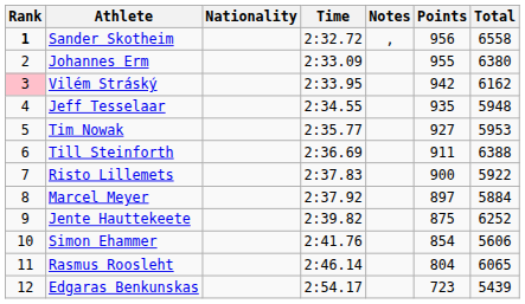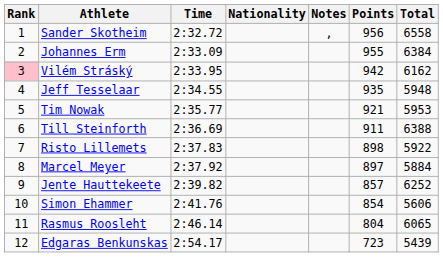 <table class="wikitable sortable" style="text-align:center">
 <tr>
 <th>Rank</th>
 <th>Athlete</th>
+<th>Time</th>
 <th>Nationality</th>
-<th>Time</th>
 <th>Notes</th>
 <th>Points</th>
 <th>Total</th>
 </tr>
 <tr>
-<td><strong>1</strong></td>
+<td>1</td>
 <td align="left"><a href='#'>Sander Skotheim</a></td>
+<td>2:32.72</td>
 <td align="left"></td>
-<td>2:32.72</td>
 <td>, </td>
 <td>956</td>
 <td>6558</td>
 </tr>
 <tr>
 <td>2</td>
 <td align="left"><a href='#'>Johannes Erm</a></td>
+<td>2:33.09</td>
 <td align="left"></td>
-<td>2:33.09</td>
 <td></td>
 <td>955</td>
-<td>6380</td>
+<td>6384</td>
 </tr>
 <tr>
 <td style="background: pink;">3</td>
 <td align="left"><a href='#'>Vilém Stráský</a></td>
+<td>2:33.95</td>
 <td align="left"></td>
-<td>2:33.95</td>
 <td></td>
 <td>942</td>
 <td>6162</td>
 </tr>
 <tr>
 <td>4</td>
 <td align="left"><a href='#'>Jeff Tesselaar</a></td>
+<td>2:34.55</td>
 <td align="left"></td>
-<td>2:34.55</td>
 <td></td>
 <td>935</td>
 <td>5948</td>
 </tr>
 <tr>
 <td>5</td>
 <td align="left"><a href='#'>Tim Nowak</a></td>
+<td>2:35.77</td>
 <td align="left"></td>
-<td>2:35.77</td>
 <td></td>
-<td>927</td>
+<td>921</td>
 <td>5953</td>
 </tr>
 <tr>
 <td>6</td>
 <td align="left"><a href='#'>Till Steinforth</a></td>
+<td>2:36.69</td>
 <td align="left"></td>
-<td>2:36.69</td>
 <td></td>
 <td>911</td>
 <td>6388</td>
 </tr>
 <tr>
 <td>7</td>
 <td align="left"><a href='#'>Risto Lillemets</a></td>
+<td>2:37.83</td>
 <td align="left"></td>
-<td>2:37.83</td>
 <td></td>
-<td>900</td>
+<td>898</td>
 <td>5922</td>
 </tr>
 <tr>
 <td>8</td>
 <td align="left"><a href='#'>Marcel Meyer</a></td>
+<td>2:37.92</td>
 <td align="left"></td>
-<td>2:37.92</td>
 <td></td>
 <td>897</td>
 <td>5884</td>
 </tr>
 <tr>
 <td>9</td>
 <td align="left"><a href='#'>Jente Hauttekeete</a></td>
+<td>2:39.82</td>
 <td align="left"></td>
-<td>2:39.82</td>
 <td></td>
-<td>875</td>
+<td>857</td>
 <td>6252</td>
 </tr>
 <tr>
 <td>10</td>
 <td align="left"><a href='#'>Simon Ehammer</a></td>
+<td>2:41.76</td>
 <td align="left"></td>
-<td>2:41.76</td>
 <td></td>
 <td>854</td>
 <td>5606</td>
 </tr>
 <tr>
 <td>11</td>
 <td align="left"><a href='#'>Rasmus Roosleht</a></td>
+<td>2:46.14</td>
 <td align="left"></td>
-<td>2:46.14</td>
 <td></td>
 <td>804</td>
 <td>6065</td>
 </tr>
 <tr>
 <td>12</td>
 <td align="left"><a href='#'>Edgaras Benkunskas</a></td>
+<td>2:54.17</td>
 <td align="left"></td>
-<td>2:54.17</td>
 <td></td>
 <td>723</td>
 <td>5439</td>
 </tr>
 </table>
